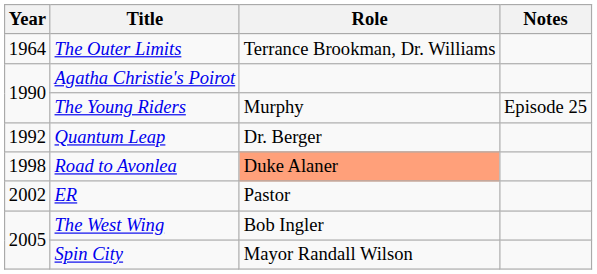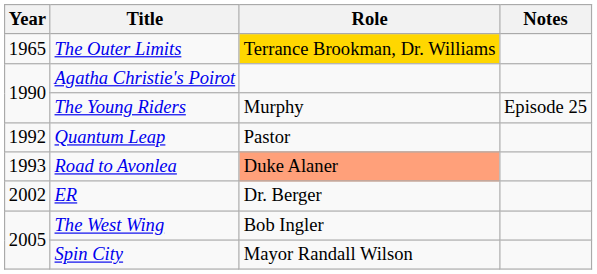 <table class="wikitable">
 <tr>
 <th>Year</th>
 <th>Title</th>
 <th>Role</th>
 <th>Notes</th>
 </tr>
 <tr>
-<td>1964</td>
+<td>1965</td>
 <td><em><a href='#'>The Outer Limits</a></em></td>
-<td>Terrance Brookman, Dr. Williams</td>
+<td style="background: gold;">Terrance Brookman, Dr. Williams</td>
 <td></td>
 </tr>
 <tr>
 <td rowspan="2">1990</td>
 <td><em><a href='#'>Agatha Christie's Poirot</a></em></td>
 <td></td>
 <td></td>
 </tr>
 <tr>
 <td><em><a href='#'>The Young Riders</a></em></td>
 <td>Murphy</td>
 <td>Episode 25</td>
 </tr>
 <tr>
 <td>1992</td>
 <td><em><a href='#'>Quantum Leap</a></em></td>
-<td>Dr. Berger</td>
+<td>Pastor</td>
 <td></td>
 </tr>
 <tr>
-<td>1998</td>
+<td>1993</td>
 <td><em><a href='#'>Road to Avonlea</a></em></td>
 <td style="background: lightsalmon;">Duke Alaner</td>
 <td></td>
 </tr>
 <tr>
 <td>2002</td>
 <td><em><a href='#'>ER</a></em></td>
-<td>Pastor</td>
+<td>Dr. Berger</td>
 <td></td>
 </tr>
 <tr>
 <td rowspan="2">2005</td>
 <td><em><a href='#'>The West Wing</a></em></td>
 <td>Bob Ingler</td>
 <td></td>
 </tr>
 <tr>
 <td><em><a href='#'>Spin City</a></em></td>
 <td>Mayor Randall Wilson</td>
 <td></td>
 </tr>
 </table>
